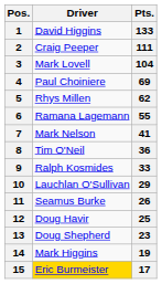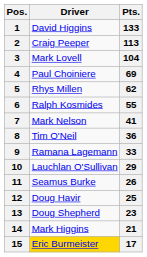 <table class="wikitable">
 <tr>
 <th>Pos.</th>
 <th>Driver</th>
 <th>Pts.</th>
 </tr>
 <tr>
 <th>1</th>
 <td> <a href='#'>David Higgins</a></td>
 <th>133</th>
 </tr>
 <tr>
 <th>2</th>
 <td> <a href='#'>Craig Peeper</a></td>
-<th>111</th>
+<th>113</th>
 </tr>
 <tr>
 <th>3</th>
 <td> <a href='#'>Mark Lovell</a></td>
 <th>104</th>
 </tr>
 <tr>
 <th>4</th>
 <td> <a href='#'>Paul Choiniere</a></td>
 <th>69</th>
 </tr>
 <tr>
 <th>5</th>
 <td> <a href='#'>Rhys Millen</a></td>
 <th>62</th>
 </tr>
 <tr>
 <th>6</th>
-<td> <a href='#'>Ramana Lagemann</a></td>
+<td> <a href='#'>Ralph Kosmides</a></td>
 <th>55</th>
 </tr>
 <tr>
 <th>7</th>
 <td> <a href='#'>Mark Nelson</a></td>
 <th>41</th>
 </tr>
 <tr>
 <th>8</th>
 <td> <a href='#'>Tim O'Neil</a></td>
 <th>36</th>
 </tr>
 <tr>
 <th>9</th>
-<td> <a href='#'>Ralph Kosmides</a></td>
+<td> <a href='#'>Ramana Lagemann</a></td>
 <th>33</th>
 </tr>
 <tr>
 <th>10</th>
 <td> <a href='#'>Lauchlan O'Sullivan</a></td>
 <th>29</th>
 </tr>
 <tr>
 <th>11</th>
 <td> <a href='#'>Seamus Burke</a></td>
 <th>26</th>
 </tr>
 <tr>
 <th>12</th>
 <td> <a href='#'>Doug Havir</a></td>
 <th>25</th>
 </tr>
 <tr>
 <th>13</th>
 <td> <a href='#'>Doug Shepherd</a></td>
 <th>23</th>
 </tr>
 <tr>
 <th>14</th>
 <td> <a href='#'>Mark Higgins</a></td>
-<th>19</th>
+<th>21</th>
 </tr>
 <tr>
 <th>15</th>
 <td style="background: gold;"> <a href='#'>Eric Burmeister</a></td>
 <th>17</th>
 </tr>
 </table>
